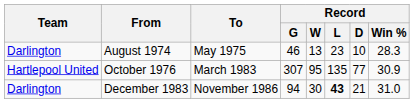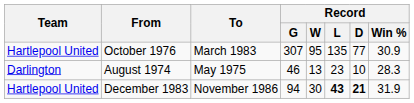 <table class="wikitable" style="text-align: center">
 <tr>
 <th rowspan="2">Team</th>
 <th rowspan="2">From</th>
 <th rowspan="2">To</th>
 <th colspan="5">Record</th>
 </tr>
 <tr>
 <th>G</th>
 <th>W</th>
 <th>L</th>
 <th>D</th>
 <th>Win %</th>
 </tr>
 <tr>
+<td align=left><a href='#'>Hartlepool United</a></td>
+<td align=left>October 1976</td>
+<td align=left>March 1983</td>
+<td>307</td>
+<td>95</td>
+<td>135</td>
+<td>77</td>
+<td>30.9</td>
+</tr>
+<tr>
 <td align=left><a href='#'>Darlington</a></td>
 <td align=left>August 1974</td>
 <td align=left>May 1975</td>
 <td>46</td>
 <td>13</td>
 <td>23</td>
 <td>10</td>
 <td>28.3</td>
 </tr>
 <tr>
 <td align=left><a href='#'>Hartlepool United</a></td>
-<td align=left>October 1976</td>
-<td align=left>March 1983</td>
-<td>307</td>
-<td>95</td>
-<td>135</td>
-<td>77</td>
-<td>30.9</td>
-</tr>
-<tr>
-<td align=left><a href='#'>Darlington</a></td>
 <td align=left>December 1983</td>
 <td align=left>November 1986</td>
 <td>94</td>
 <td>30</td>
 <td><strong>43</strong></td>
-<td>21</td>
-<td>31.0</td>
+<td><strong>21</strong></td>
+<td>31.9</td>
 </tr>
 </table>
